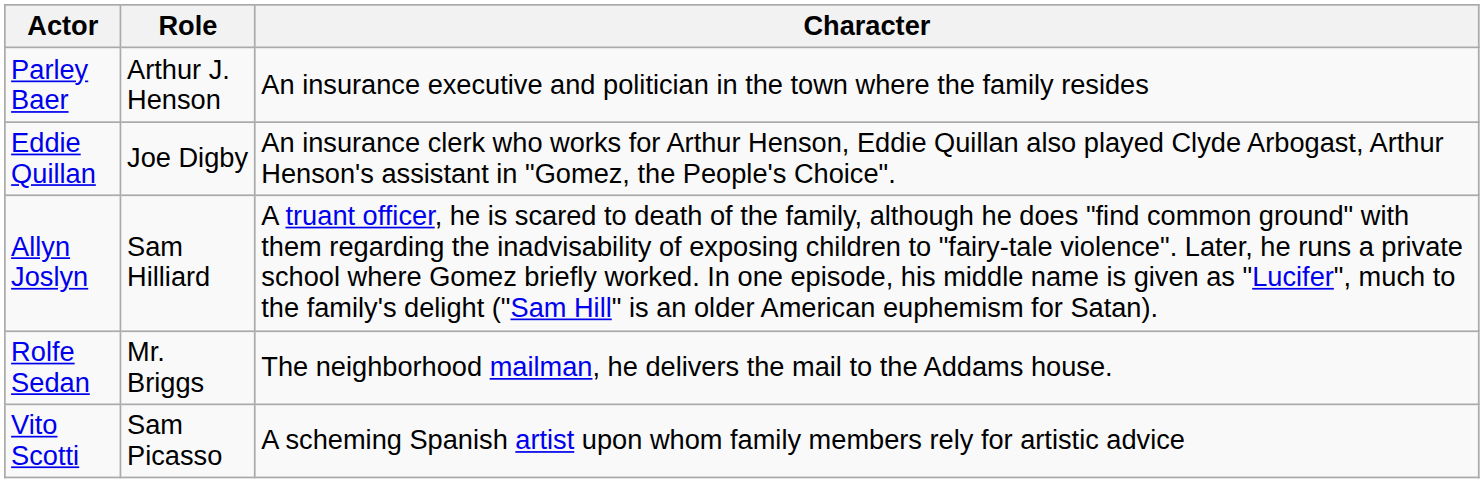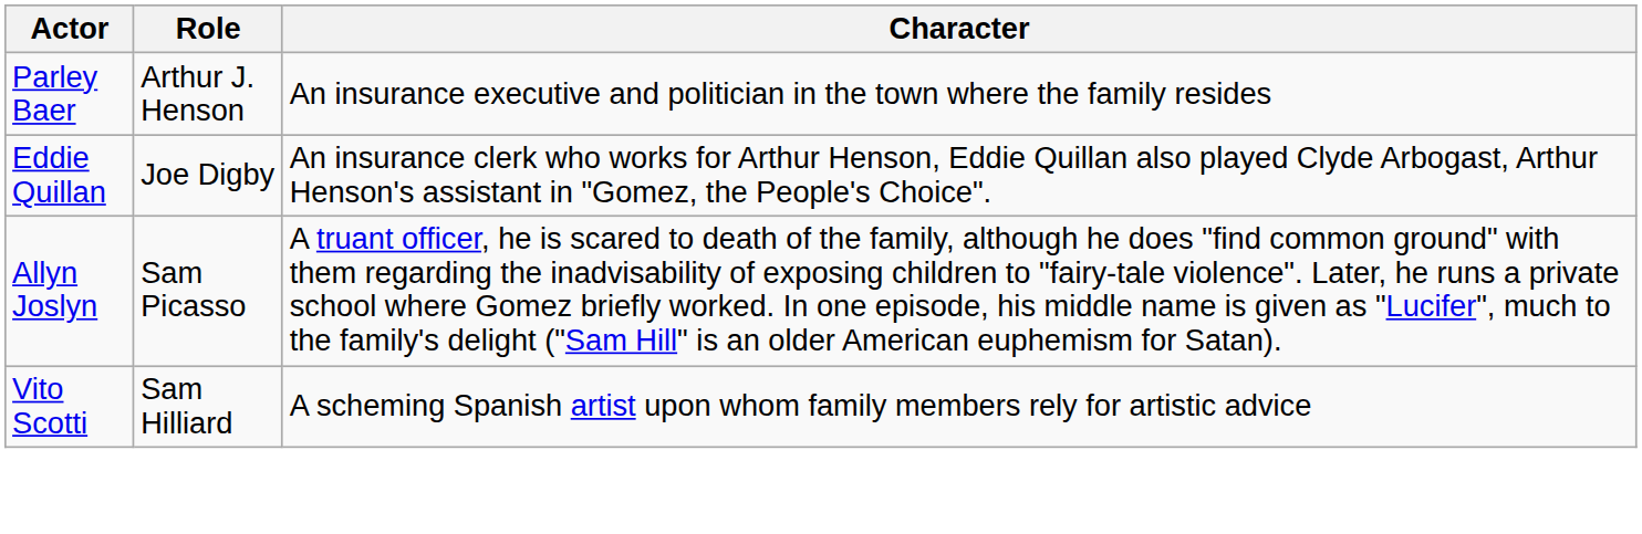 <table class="wikitable">
 <tr>
 <th>Actor</th>
 <th>Role</th>
 <th>Character</th>
 </tr>
 <tr>
 <td><a href='#'>Parley Baer</a></td>
 <td>Arthur J. Henson</td>
 <td>An insurance executive and politician in the town where the family resides</td>
 </tr>
 <tr>
 <td><a href='#'>Eddie Quillan</a></td>
 <td>Joe Digby</td>
 <td>An insurance clerk who works for Arthur Henson, Eddie Quillan also played Clyde Arbogast, Arthur Henson's assistant in "Gomez, the People's Choice".</td>
 </tr>
 <tr>
 <td><a href='#'>Allyn Joslyn</a></td>
-<td>Sam Hilliard</td>
+<td>Sam Picasso</td>
 <td>A <a href='#'>truant officer</a>, he is scared to death of the family, although he does "find common ground" with them regarding the inadvisability of exposing children to "fairy-tale violence". Later, he runs a private school where Gomez briefly worked. In one episode, his middle name is given as "<a href='#'>Lucifer</a>", much to the family's delight ("<a href='#'>Sam Hill</a>" is an older American euphemism for Satan).</td>
 </tr>
 <tr>
-<td><a href='#'>Rolfe Sedan</a></td>
-<td>Mr. Briggs</td>
-<td>The neighborhood <a href='#'>mailman</a>, he delivers the mail to the Addams house.</td>
-</tr>
-<tr>
 <td><a href='#'>Vito Scotti</a></td>
-<td>Sam Picasso</td>
+<td>Sam Hilliard</td>
 <td>A scheming Spanish <a href='#'>artist</a> upon whom family members rely for artistic advice</td>
 </tr>
 </table>
